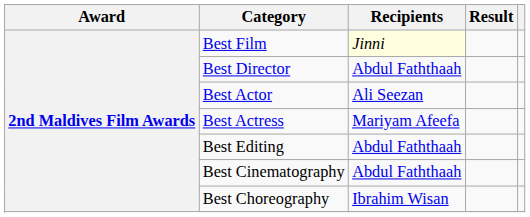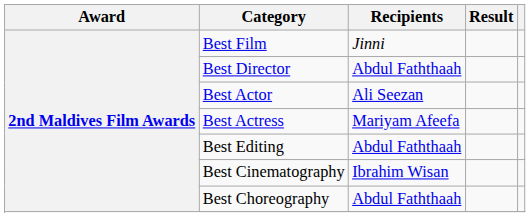 <table class="wikitable plainrowheaders sortable">
 <tr>
 <th scope="col">Award</th>
 <th scope="col">Category</th>
 <th scope="col">Recipients</th>
 <th scope="col">Result</th>
 <th scope="col" class="unsortable"></th>
 </tr>
 <tr>
 <th scope="row" rowspan="22"><a href='#'>2nd Maldives Film Awards</a></th>
 <td><a href='#'>Best Film</a></td>
-<td style="background: lightyellow;"><em>Jinni</em></td>
+<td><em>Jinni</em></td>
 <td></td>
 <td style="text-align:center;"></td>
 </tr>
 <tr>
 <td><a href='#'>Best Director</a></td>
 <td><a href='#'>Abdul Faththaah</a></td>
 <td></td>
 <td style="text-align:center;"></td>
 </tr>
 <tr>
 <td><a href='#'>Best Actor</a></td>
 <td><a href='#'>Ali Seezan</a></td>
 <td></td>
 <td style="text-align:center;"></td>
 </tr>
 <tr>
 <td><a href='#'>Best Actress</a></td>
 <td><a href='#'>Mariyam Afeefa</a></td>
 <td></td>
 <td style="text-align:center;"></td>
 </tr>
 <tr>
 <td>Best Editing</td>
 <td><a href='#'>Abdul Faththaah</a></td>
 <td></td>
 <td style="text-align:center;"></td>
 </tr>
 <tr>
 <td>Best Cinematography</td>
-<td><a href='#'>Abdul Faththaah</a></td>
+<td><a href='#'>Ibrahim Wisan</a></td>
 <td></td>
 <td style="text-align:center;"></td>
 </tr>
 <tr>
 <td>Best Choreography</td>
-<td><a href='#'>Ibrahim Wisan</a></td>
+<td><a href='#'>Abdul Faththaah</a></td>
 <td></td>
 <td style="text-align:center;"></td>
 </tr>
 <tr>
 </tr>
 </table>
